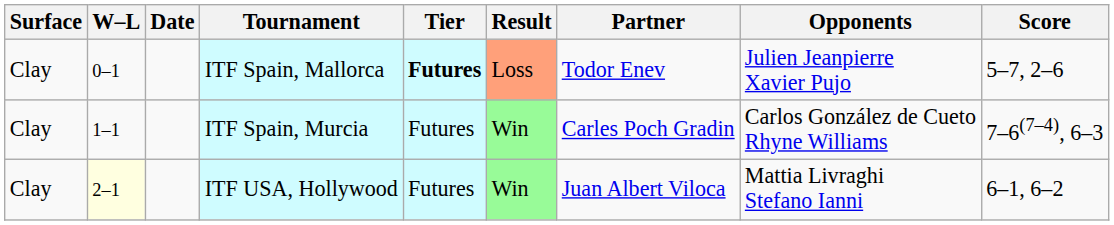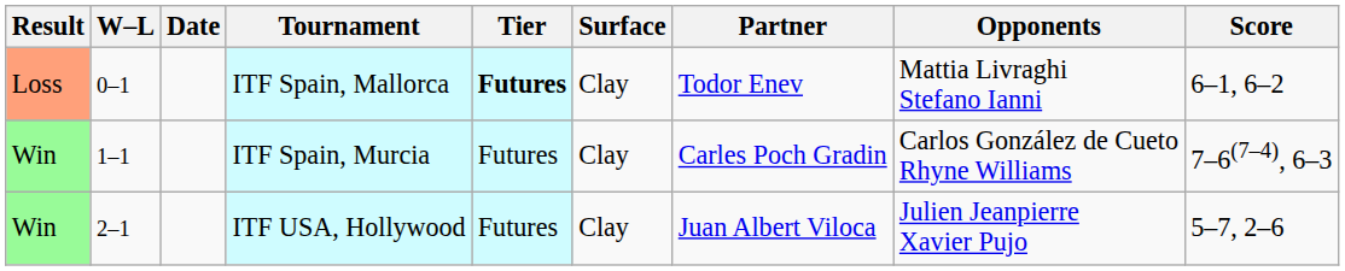 <table class="sortable wikitable">
 <tr>
-<th>Surface</th>
+<th>Result</th>
 <th class=unsortable>W–L</th>
 <th>Date</th>
 <th>Tournament</th>
 <th>Tier</th>
-<th>Result</th>
+<th>Surface</th>
 <th>Partner</th>
 <th>Opponents</th>
 <th class=unsortable>Score</th>
 </tr>
 <tr>
-<td>Clay</td>
+<td bgcolor=FFA07A>Loss</td>
 <td><small>0–1</small></td>
 <td></td>
 <td style="background:#CFFCFF;">ITF Spain, Mallorca</td>
 <td style="background:#CFFCFF;"><strong>Futures</strong></td>
-<td bgcolor=FFA07A>Loss</td>
+<td>Clay</td>
 <td> <a href='#'>Todor Enev</a></td>
-<td> <a href='#'>Julien Jeanpierre</a><br> <a href='#'>Xavier Pujo</a></td>
-<td>5–7, 2–6</td>
+<td> Mattia Livraghi<br> <a href='#'>Stefano Ianni</a></td>
+<td>6–1, 6–2</td>
 </tr>
 <tr>
-<td>Clay</td>
+<td bgcolor=98FB98>Win</td>
 <td><small>1–1</small></td>
 <td></td>
 <td style="background:#CFFCFF;">ITF Spain, Murcia</td>
 <td style="background:#CFFCFF;">Futures</td>
-<td bgcolor=98FB98>Win</td>
+<td>Clay</td>
 <td> <a href='#'>Carles Poch Gradin</a></td>
 <td> Carlos González de Cueto<br> <a href='#'>Rhyne Williams</a></td>
 <td>7–6<sup>(7–4)</sup>, 6–3</td>
 </tr>
 <tr>
-<td>Clay</td>
-<td style="background: lightyellow;"><small>2–1</small></td>
+<td bgcolor=98FB98>Win</td>
+<td><small>2–1</small></td>
 <td></td>
 <td style="background:#CFFCFF;">ITF USA, Hollywood</td>
 <td style="background:#CFFCFF;">Futures</td>
-<td bgcolor=98FB98>Win</td>
+<td>Clay</td>
 <td> <a href='#'>Juan Albert Viloca</a></td>
-<td> Mattia Livraghi<br> <a href='#'>Stefano Ianni</a></td>
-<td>6–1, 6–2</td>
+<td> <a href='#'>Julien Jeanpierre</a><br> <a href='#'>Xavier Pujo</a></td>
+<td>5–7, 2–6</td>
 </tr>
 </table>
